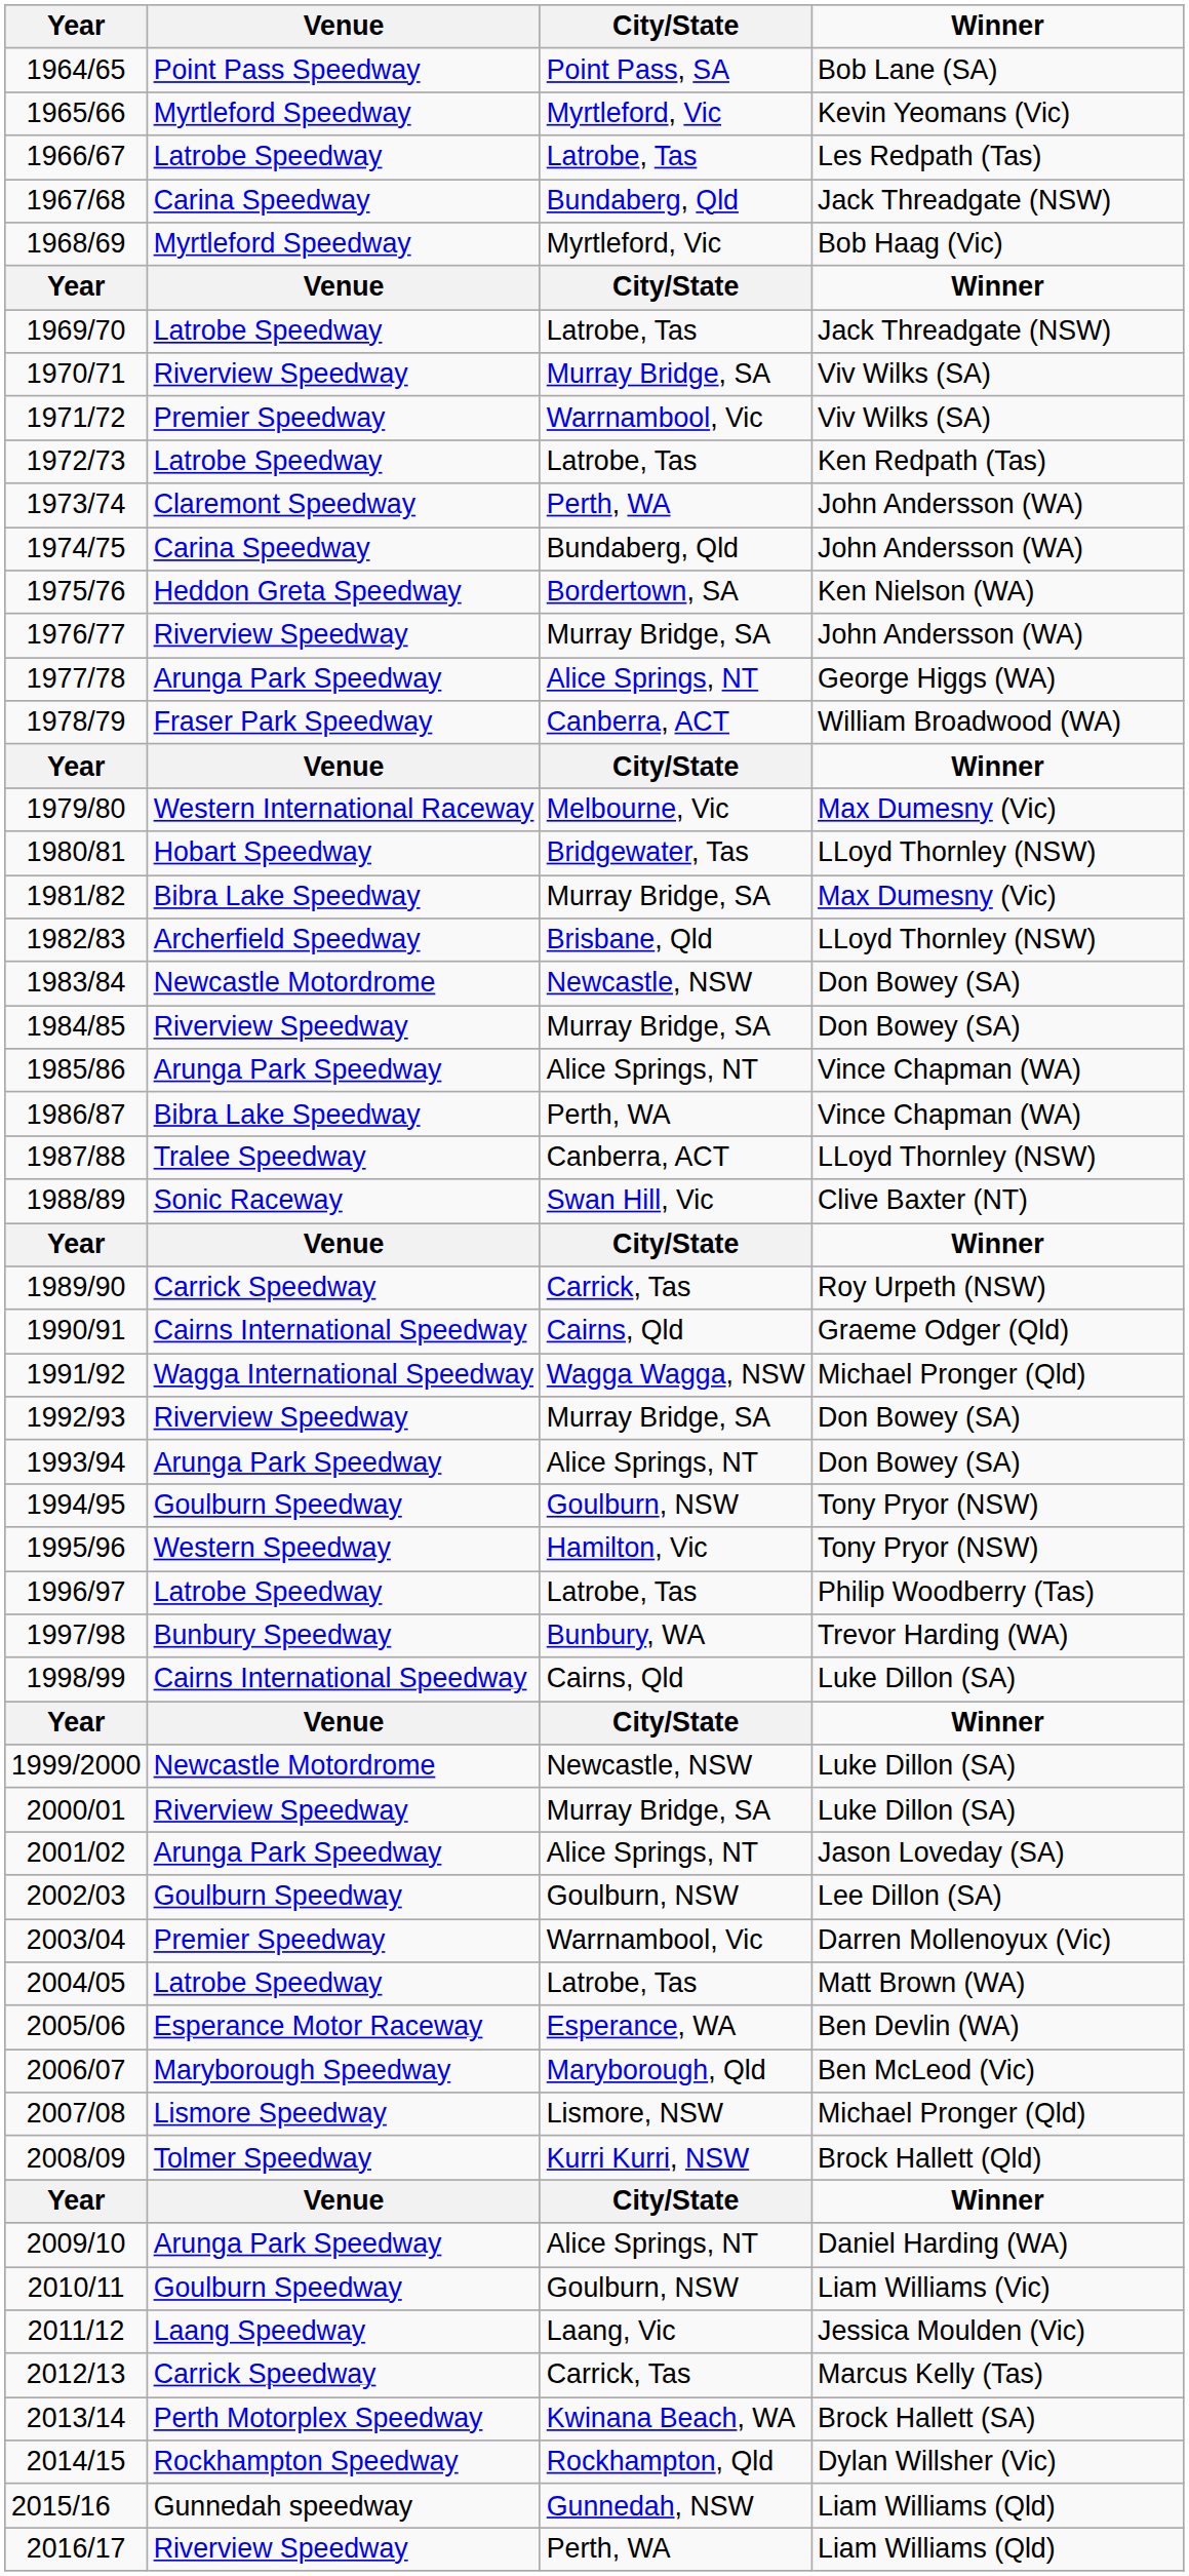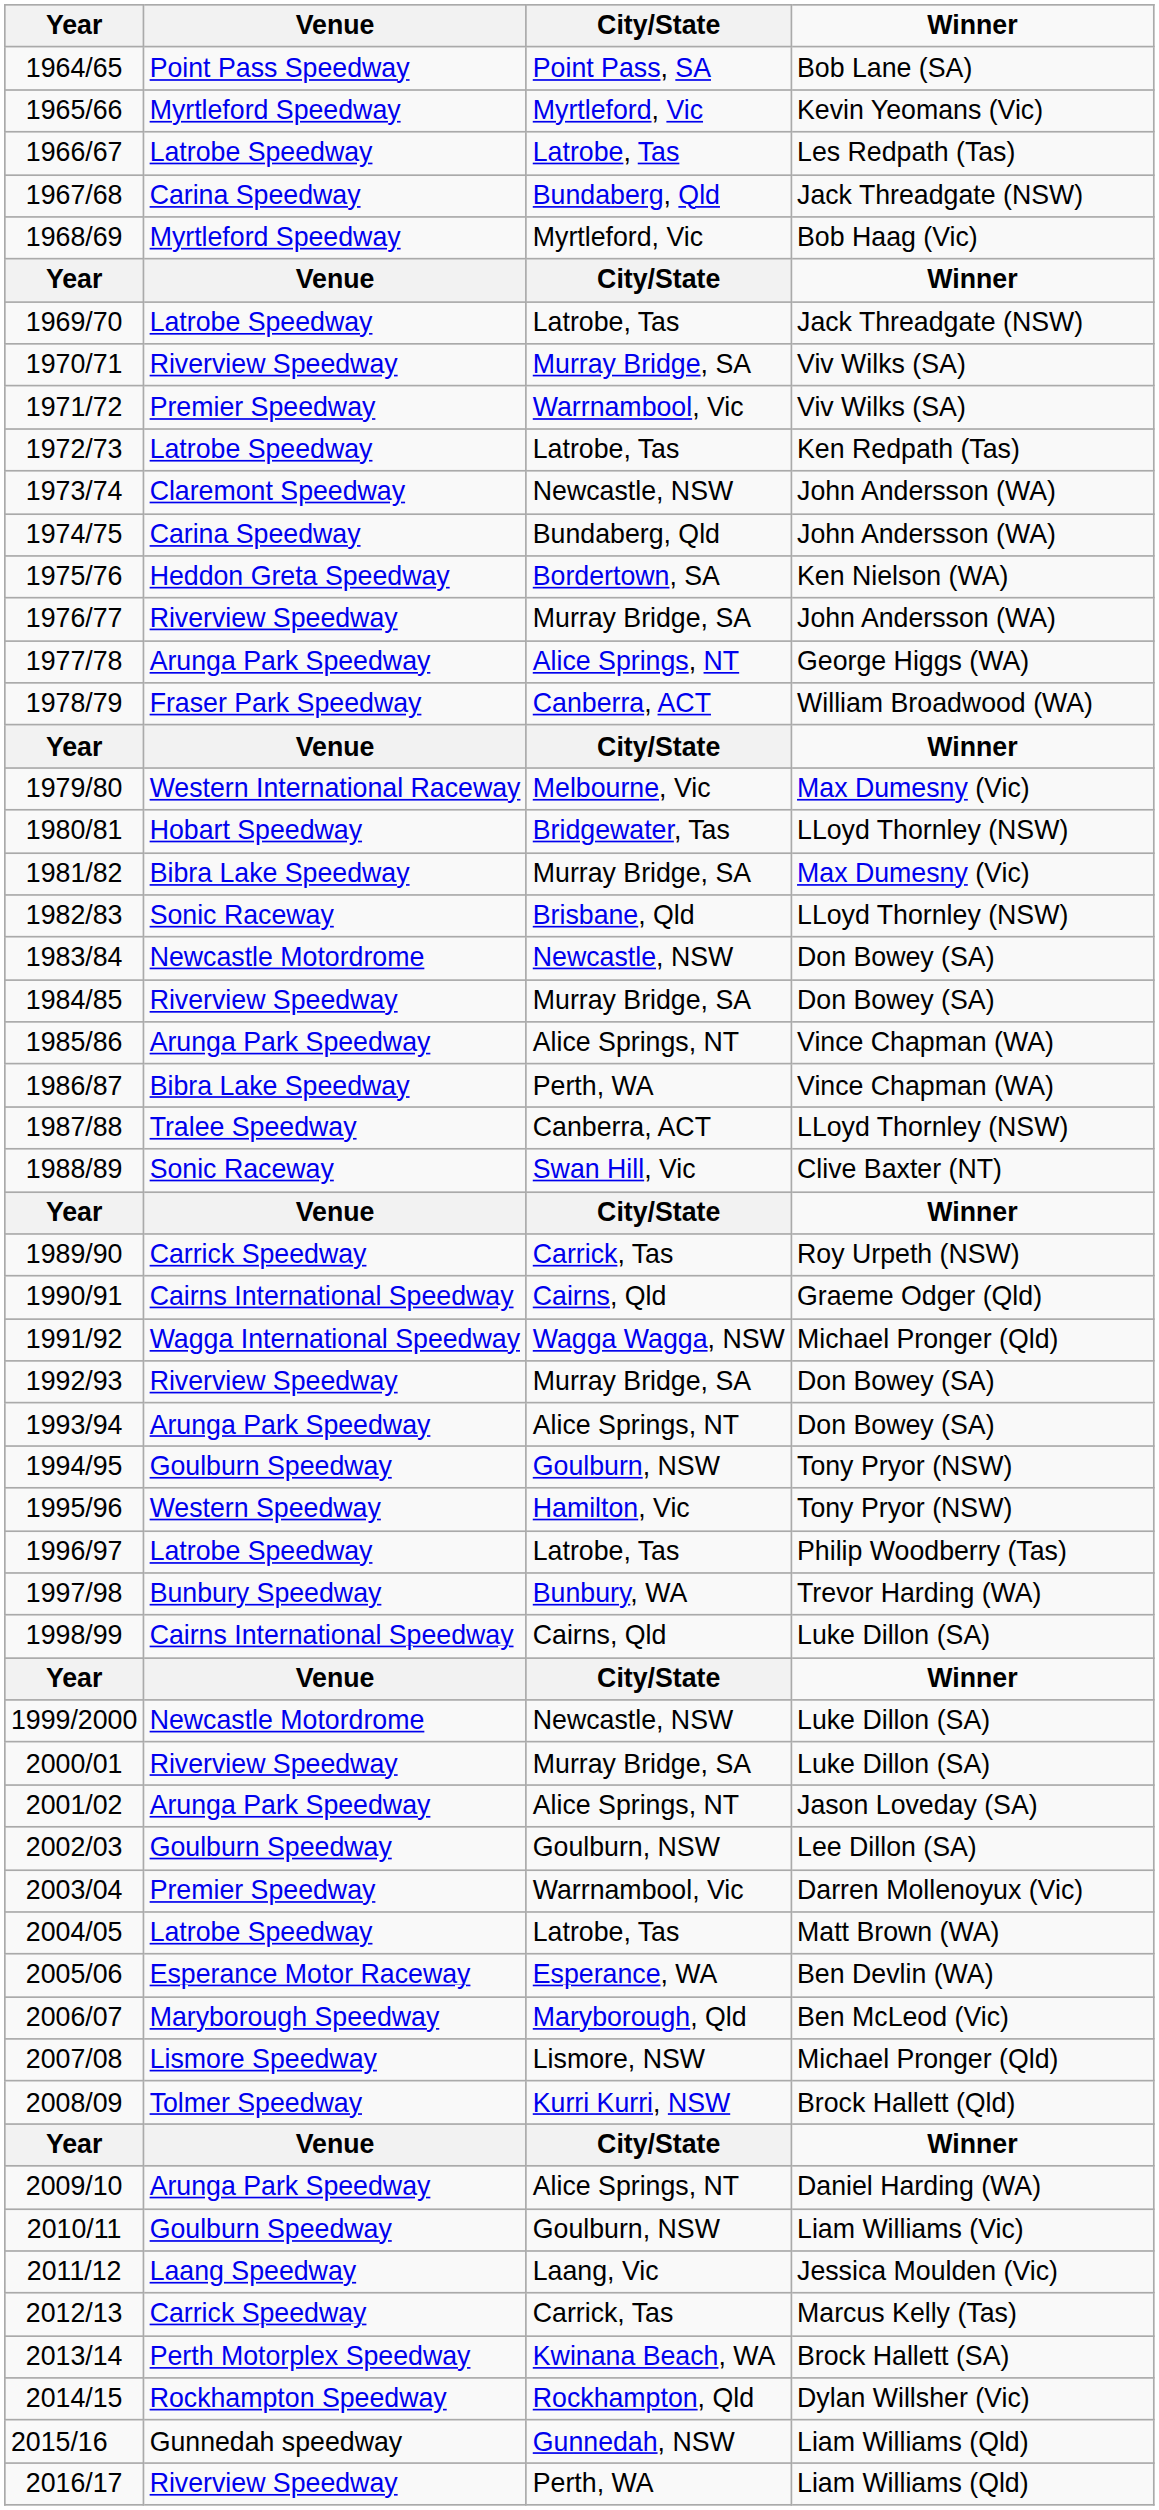 <table class="wikitable">
 <tr align=center>
 <th>Year</th>
 <th>Venue</th>
 <th>City/State</th>
 <td width=210px ><strong>Winner</strong></td>
 </tr>
 <tr>
 <td align=center>1964/65</td>
 <td><a href='#'>Point Pass Speedway</a></td>
 <td><a href='#'>Point Pass</a>, <a href='#'>SA</a></td>
 <td>Bob Lane (SA)</td>
 </tr>
 <tr>
 <td align=center>1965/66</td>
 <td><a href='#'>Myrtleford Speedway</a></td>
 <td><a href='#'>Myrtleford</a>, <a href='#'>Vic</a></td>
 <td>Kevin Yeomans (Vic)</td>
 </tr>
 <tr>
 <td align=center>1966/67</td>
 <td><a href='#'>Latrobe Speedway</a></td>
 <td><a href='#'>Latrobe</a>, <a href='#'>Tas</a></td>
 <td>Les Redpath (Tas)</td>
 </tr>
 <tr>
 <td align=center>1967/68</td>
 <td><a href='#'>Carina Speedway</a></td>
 <td><a href='#'>Bundaberg</a>, <a href='#'>Qld</a></td>
 <td>Jack Threadgate (NSW)</td>
 </tr>
 <tr>
 <td align=center>1968/69</td>
 <td><a href='#'>Myrtleford Speedway</a></td>
 <td>Myrtleford, Vic</td>
 <td>Bob Haag (Vic)</td>
 </tr>
 <tr align=center>
 <th>Year</th>
 <th>Venue</th>
 <th>City/State</th>
 <td width=210px ><strong>Winner</strong></td>
 </tr>
 <tr>
 <td align=center>1969/70</td>
 <td><a href='#'>Latrobe Speedway</a></td>
 <td>Latrobe, Tas</td>
 <td>Jack Threadgate (NSW)</td>
 </tr>
 <tr>
 <td align=center>1970/71</td>
 <td><a href='#'>Riverview Speedway</a></td>
 <td><a href='#'>Murray Bridge</a>, SA</td>
 <td>Viv Wilks (SA)</td>
 </tr>
 <tr>
 <td align=center>1971/72</td>
 <td><a href='#'>Premier Speedway</a></td>
 <td><a href='#'>Warrnambool</a>, Vic</td>
 <td>Viv Wilks (SA)</td>
 </tr>
 <tr>
 <td align=center>1972/73</td>
 <td><a href='#'>Latrobe Speedway</a></td>
 <td>Latrobe, Tas</td>
 <td>Ken Redpath (Tas)</td>
 </tr>
 <tr>
 <td align=center>1973/74</td>
 <td><a href='#'>Claremont Speedway</a></td>
-<td><a href='#'>Perth</a>, <a href='#'>WA</a></td>
+<td>Newcastle, NSW</td>
 <td>John Andersson (WA)</td>
 </tr>
 <tr>
 <td align=center>1974/75</td>
 <td><a href='#'>Carina Speedway</a></td>
 <td>Bundaberg, Qld</td>
 <td>John Andersson (WA)</td>
 </tr>
 <tr>
 <td align=center>1975/76</td>
 <td><a href='#'>Heddon Greta Speedway</a></td>
 <td><a href='#'>Bordertown</a>, SA</td>
 <td>Ken Nielson (WA)</td>
 </tr>
 <tr>
 <td align=center>1976/77</td>
 <td><a href='#'>Riverview Speedway</a></td>
 <td>Murray Bridge, SA</td>
 <td>John Andersson (WA)</td>
 </tr>
 <tr>
 <td align=center>1977/78</td>
 <td><a href='#'>Arunga Park Speedway</a></td>
 <td><a href='#'>Alice Springs</a>, <a href='#'>NT</a></td>
 <td>George Higgs (WA)</td>
 </tr>
 <tr>
 <td align=center>1978/79</td>
 <td><a href='#'>Fraser Park Speedway</a></td>
 <td><a href='#'>Canberra</a>, <a href='#'>ACT</a></td>
 <td>William Broadwood (WA)</td>
 </tr>
 <tr align=center>
 <th>Year</th>
 <th>Venue</th>
 <th>City/State</th>
 <td width=210px ><strong>Winner</strong></td>
 </tr>
 <tr>
 <td align=center>1979/80</td>
 <td><a href='#'>Western International Raceway</a></td>
 <td><a href='#'>Melbourne</a>, Vic</td>
 <td><a href='#'>Max Dumesny</a> (Vic)</td>
 </tr>
 <tr>
 <td align=center>1980/81</td>
 <td><a href='#'>Hobart Speedway</a></td>
 <td><a href='#'>Bridgewater</a>, Tas</td>
 <td>LLoyd Thornley (NSW)</td>
 </tr>
 <tr>
 <td align=center>1981/82</td>
 <td><a href='#'>Bibra Lake Speedway</a></td>
 <td>Murray Bridge, SA</td>
 <td><a href='#'>Max Dumesny</a> (Vic)</td>
 </tr>
 <tr>
 <td align=center>1982/83</td>
-<td><a href='#'>Archerfield Speedway</a></td>
+<td><a href='#'>Sonic Raceway</a></td>
 <td><a href='#'>Brisbane</a>, Qld</td>
 <td>LLoyd Thornley (NSW)</td>
 </tr>
 <tr>
 <td align=center>1983/84</td>
 <td><a href='#'>Newcastle Motordrome</a></td>
 <td><a href='#'>Newcastle</a>, NSW</td>
 <td>Don Bowey (SA)</td>
 </tr>
 <tr>
 <td align=center>1984/85</td>
 <td><a href='#'>Riverview Speedway</a></td>
 <td>Murray Bridge, SA</td>
 <td>Don Bowey (SA)</td>
 </tr>
 <tr>
 <td align=center>1985/86</td>
 <td><a href='#'>Arunga Park Speedway</a></td>
 <td>Alice Springs, NT</td>
 <td>Vince Chapman (WA)</td>
 </tr>
 <tr>
 <td align=center>1986/87</td>
 <td><a href='#'>Bibra Lake Speedway</a></td>
 <td>Perth, WA</td>
 <td>Vince Chapman (WA)</td>
 </tr>
 <tr>
 <td align=center>1987/88</td>
 <td><a href='#'>Tralee Speedway</a></td>
 <td>Canberra, ACT</td>
 <td>LLoyd Thornley (NSW)</td>
 </tr>
 <tr>
 <td align=center>1988/89</td>
 <td><a href='#'>Sonic Raceway</a></td>
 <td><a href='#'>Swan Hill</a>, Vic</td>
 <td>Clive Baxter (NT)</td>
 </tr>
 <tr align=center>
 <th>Year</th>
 <th>Venue</th>
 <th>City/State</th>
 <td width=210px ><strong>Winner</strong></td>
 </tr>
 <tr>
 <td align=center>1989/90</td>
 <td><a href='#'>Carrick Speedway</a></td>
 <td><a href='#'>Carrick</a>, Tas</td>
 <td>Roy Urpeth (NSW)</td>
 </tr>
 <tr>
 <td align=center>1990/91</td>
 <td><a href='#'>Cairns International Speedway</a></td>
 <td><a href='#'>Cairns</a>, Qld</td>
 <td>Graeme Odger (Qld)</td>
 </tr>
 <tr>
 <td align=center>1991/92</td>
 <td><a href='#'>Wagga International Speedway</a></td>
 <td><a href='#'>Wagga Wagga</a>, NSW</td>
 <td>Michael Pronger (Qld)</td>
 </tr>
 <tr>
 <td align=center>1992/93</td>
 <td><a href='#'>Riverview Speedway</a></td>
 <td>Murray Bridge, SA</td>
 <td>Don Bowey (SA)</td>
 </tr>
 <tr>
 <td align=center>1993/94</td>
 <td><a href='#'>Arunga Park Speedway</a></td>
 <td>Alice Springs, NT</td>
 <td>Don Bowey (SA)</td>
 </tr>
 <tr>
 <td align=center>1994/95</td>
 <td><a href='#'>Goulburn Speedway</a></td>
 <td><a href='#'>Goulburn</a>, NSW</td>
 <td>Tony Pryor (NSW)</td>
 </tr>
 <tr>
 <td align=center>1995/96</td>
 <td><a href='#'>Western Speedway</a></td>
 <td><a href='#'>Hamilton</a>, Vic</td>
 <td>Tony Pryor (NSW)</td>
 </tr>
 <tr>
 <td align=center>1996/97</td>
 <td><a href='#'>Latrobe Speedway</a></td>
 <td>Latrobe, Tas</td>
 <td>Philip Woodberry (Tas)</td>
 </tr>
 <tr>
 <td align=center>1997/98</td>
 <td><a href='#'>Bunbury Speedway</a></td>
 <td><a href='#'>Bunbury</a>, WA</td>
 <td>Trevor Harding (WA)</td>
 </tr>
 <tr>
 <td align=center>1998/99</td>
 <td><a href='#'>Cairns International Speedway</a></td>
 <td>Cairns, Qld</td>
 <td>Luke Dillon (SA)</td>
 </tr>
 <tr align=center>
 <th>Year</th>
 <th>Venue</th>
 <th>City/State</th>
 <td width=210px ><strong>Winner</strong></td>
 </tr>
 <tr>
 <td align=center>1999/2000</td>
 <td><a href='#'>Newcastle Motordrome</a></td>
 <td>Newcastle, NSW</td>
 <td>Luke Dillon (SA)</td>
 </tr>
 <tr>
 <td align=center>2000/01</td>
 <td><a href='#'>Riverview Speedway</a></td>
 <td>Murray Bridge, SA</td>
 <td>Luke Dillon (SA)</td>
 </tr>
 <tr>
 <td align=center>2001/02</td>
 <td><a href='#'>Arunga Park Speedway</a></td>
 <td>Alice Springs, NT</td>
 <td>Jason Loveday (SA)</td>
 </tr>
 <tr>
 <td align=center>2002/03</td>
 <td><a href='#'>Goulburn Speedway</a></td>
 <td>Goulburn, NSW</td>
 <td>Lee Dillon (SA)</td>
 </tr>
 <tr>
 <td align=center>2003/04</td>
 <td><a href='#'>Premier Speedway</a></td>
 <td>Warrnambool, Vic</td>
 <td>Darren Mollenoyux (Vic)</td>
 </tr>
 <tr>
 <td align=center>2004/05</td>
 <td><a href='#'>Latrobe Speedway</a></td>
 <td>Latrobe, Tas</td>
 <td>Matt Brown (WA)</td>
 </tr>
 <tr>
 <td align=center>2005/06</td>
 <td><a href='#'>Esperance Motor Raceway</a></td>
 <td><a href='#'>Esperance</a>, WA</td>
 <td>Ben Devlin (WA)</td>
 </tr>
 <tr>
 <td align=center>2006/07</td>
 <td><a href='#'>Maryborough Speedway</a></td>
 <td><a href='#'>Maryborough</a>, Qld</td>
 <td>Ben McLeod (Vic)</td>
 </tr>
 <tr>
 <td align=center>2007/08</td>
 <td><a href='#'>Lismore Speedway</a></td>
 <td>Lismore, NSW</td>
 <td>Michael Pronger (Qld)</td>
 </tr>
 <tr>
 <td align=center>2008/09</td>
 <td><a href='#'>Tolmer Speedway</a></td>
 <td><a href='#'>Kurri Kurri</a>, <a href='#'>NSW</a></td>
 <td>Brock Hallett (Qld)</td>
 </tr>
 <tr align=center>
 <th>Year</th>
 <th>Venue</th>
 <th>City/State</th>
 <td width=210px ><strong>Winner</strong></td>
 </tr>
 <tr>
 <td align=center>2009/10</td>
 <td><a href='#'>Arunga Park Speedway</a></td>
 <td>Alice Springs, NT</td>
 <td>Daniel Harding (WA)</td>
 </tr>
 <tr>
 <td align=center>2010/11</td>
 <td><a href='#'>Goulburn Speedway</a></td>
 <td>Goulburn, NSW</td>
 <td>Liam Williams (Vic)</td>
 </tr>
 <tr>
 <td align=center>2011/12</td>
 <td><a href='#'>Laang Speedway</a></td>
 <td>Laang, Vic</td>
 <td>Jessica Moulden (Vic)</td>
 </tr>
 <tr>
 <td align=center>2012/13</td>
 <td><a href='#'>Carrick Speedway</a></td>
 <td>Carrick, Tas</td>
 <td>Marcus Kelly (Tas)</td>
 </tr>
 <tr>
 <td align=center>2013/14</td>
 <td><a href='#'>Perth Motorplex Speedway</a></td>
 <td><a href='#'>Kwinana Beach</a>, WA</td>
 <td>Brock Hallett (SA)</td>
 </tr>
 <tr>
 <td align=center>2014/15</td>
 <td><a href='#'>Rockhampton Speedway</a></td>
 <td><a href='#'>Rockhampton</a>, Qld</td>
 <td>Dylan Willsher (Vic)</td>
 </tr>
 <tr>
 <td>2015/16</td>
 <td>Gunnedah speedway</td>
 <td><a href='#'>Gunnedah</a>, NSW</td>
 <td>Liam Williams (Qld)</td>
 </tr>
 <tr>
 <td align=center>2016/17</td>
 <td><a href='#'>Riverview Speedway</a></td>
 <td>Perth, WA</td>
 <td>Liam Williams (Qld)</td>
 </tr>
 </table>
